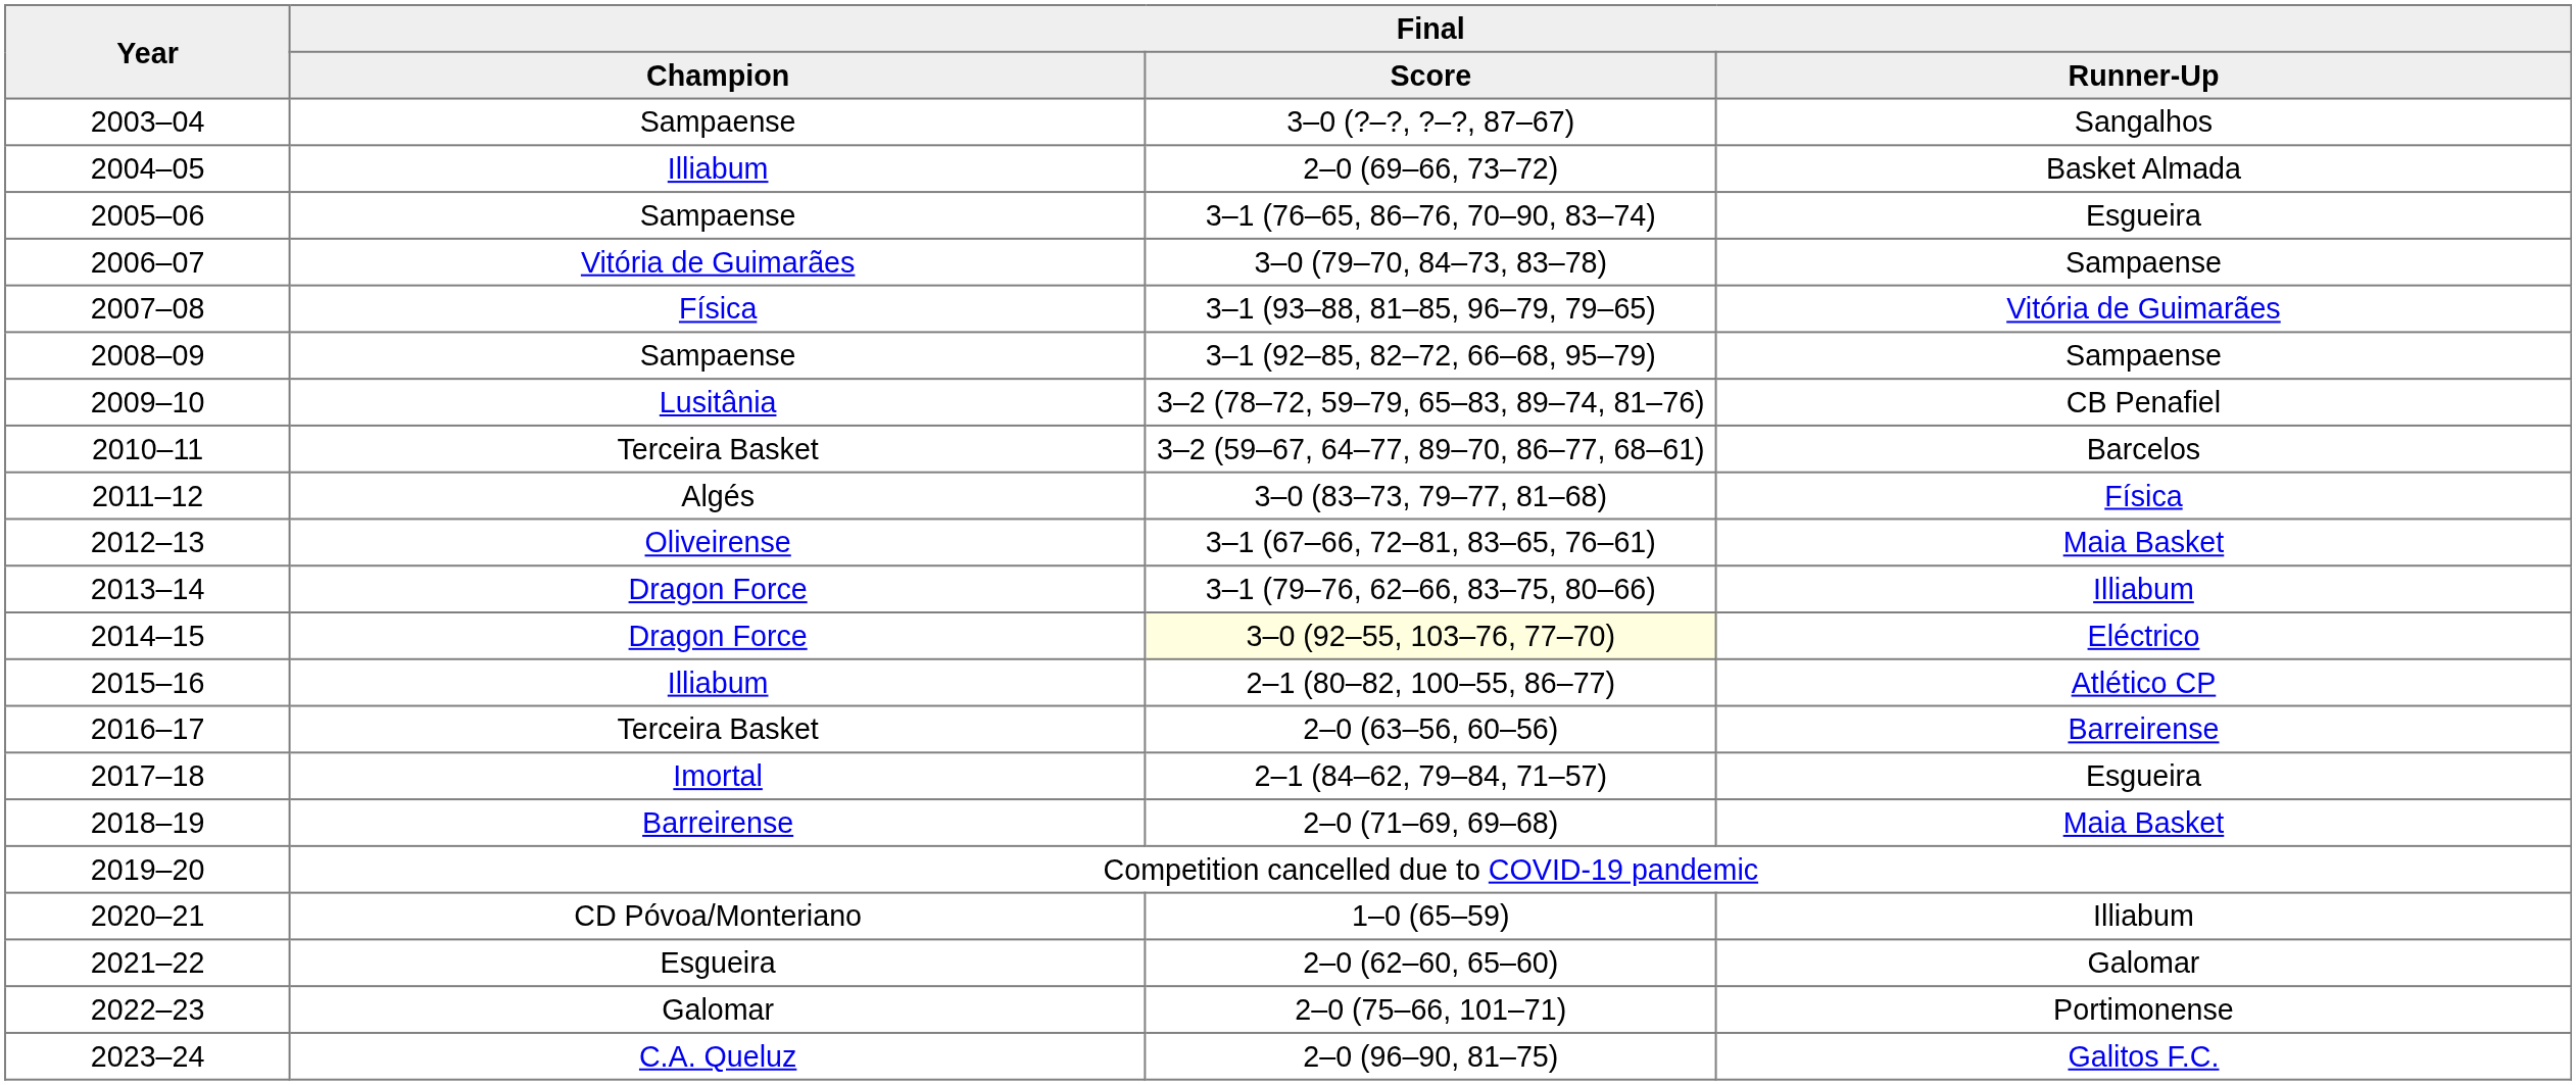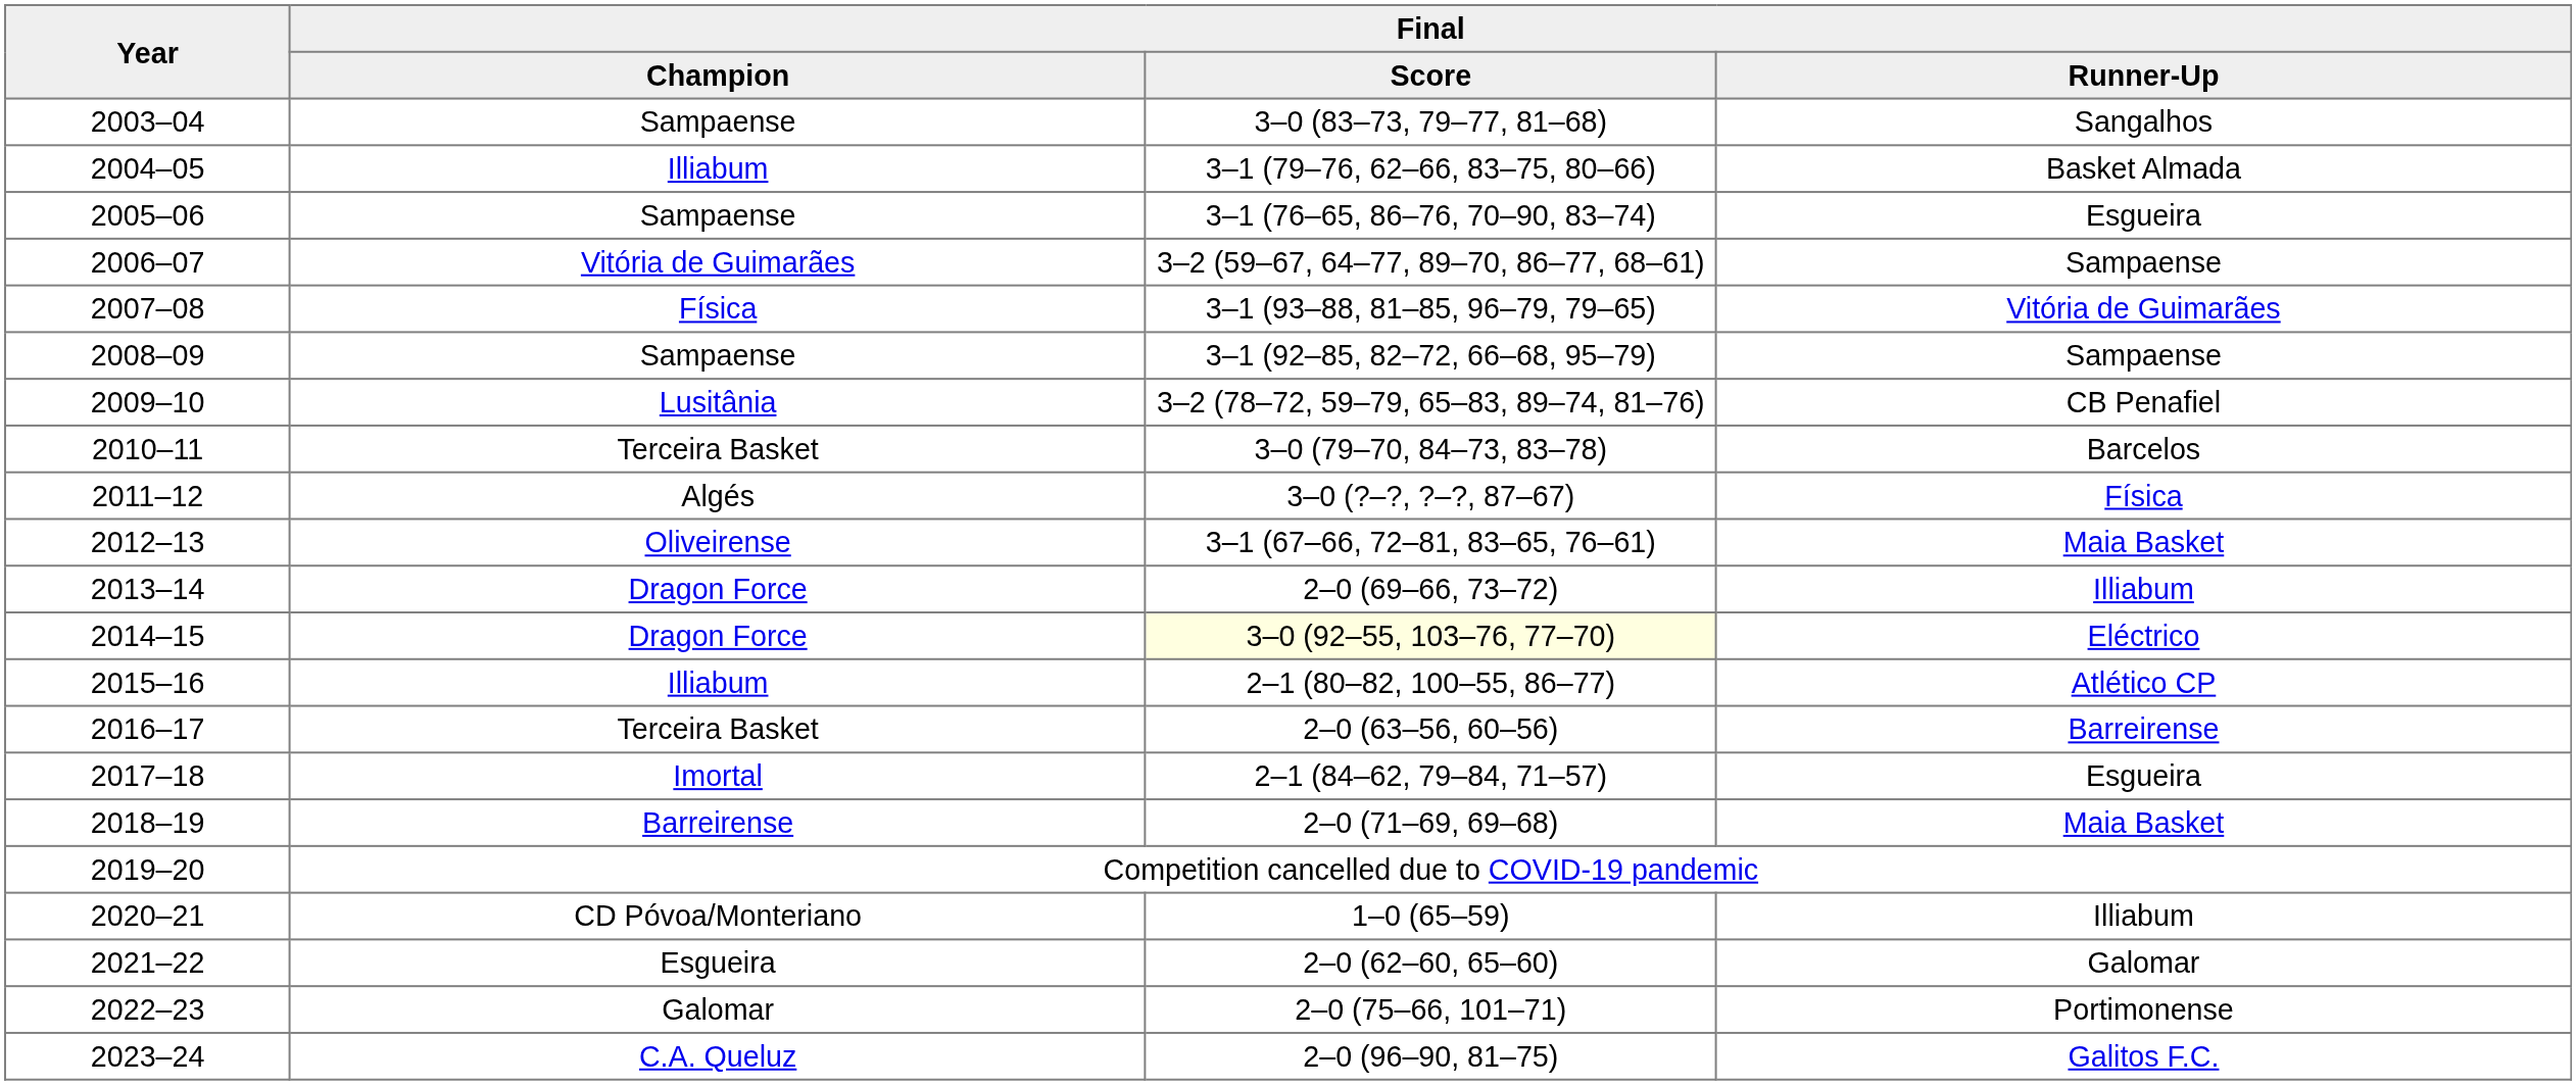 <table border=1 style="border-collapse:collapse; font-size:90%;" cellpadding=3 cellspacing=0 width=100%>
 <tr bgcolor=#EFEFEF>
 <th rowspan=2 width=5%>Year</th>
 <th colspan=3>Final</th>
 </tr>
 <tr bgcolor=#EFEFEF>
 <th width=15%>Champion</th>
 <th width=10%>Score</th>
 <th width=15%>Runner-Up</th>
 </tr>
 <tr align=center>
 <td>2003–04</td>
 <td>Sampaense</td>
-<td>3–0 (?–?, ?–?, 87–67)</td>
+<td>3–0 (83–73, 79–77, 81–68)</td>
 <td>Sangalhos</td>
 </tr>
 <tr align=center>
 <td>2004–05</td>
 <td><a href='#'>Illiabum</a></td>
-<td>2–0 (69–66, 73–72)</td>
+<td>3–1 (79–76, 62–66, 83–75, 80–66)</td>
 <td>Basket Almada</td>
 </tr>
 <tr align=center>
 <td>2005–06</td>
 <td>Sampaense</td>
 <td>3–1 (76–65, 86–76, 70–90, 83–74)</td>
 <td>Esgueira</td>
 </tr>
 <tr align=center>
 <td>2006–07</td>
 <td><a href='#'>Vitória de Guimarães</a></td>
-<td>3–0 (79–70, 84–73, 83–78)</td>
+<td>3–2 (59–67, 64–77, 89–70, 86–77, 68–61)</td>
 <td>Sampaense</td>
 </tr>
 <tr align=center>
 <td>2007–08</td>
 <td><a href='#'>Física</a></td>
 <td>3–1 (93–88, 81–85, 96–79, 79–65)</td>
 <td><a href='#'>Vitória de Guimarães</a></td>
 </tr>
 <tr align=center>
 <td>2008–09</td>
 <td>Sampaense</td>
 <td>3–1 (92–85, 82–72, 66–68, 95–79)</td>
 <td>Sampaense</td>
 </tr>
 <tr align=center>
 <td>2009–10</td>
 <td><a href='#'>Lusitânia</a></td>
 <td>3–2 (78–72, 59–79, 65–83, 89–74, 81–76)</td>
 <td>CB Penafiel</td>
 </tr>
 <tr align=center>
 <td>2010–11</td>
 <td>Terceira Basket</td>
-<td>3–2 (59–67, 64–77, 89–70, 86–77, 68–61)</td>
+<td>3–0 (79–70, 84–73, 83–78)</td>
 <td>Barcelos</td>
 </tr>
 <tr align=center>
 <td>2011–12</td>
 <td>Algés</td>
-<td>3–0 (83–73, 79–77, 81–68)</td>
+<td>3–0 (?–?, ?–?, 87–67)</td>
 <td><a href='#'>Física</a></td>
 </tr>
 <tr align=center>
 <td>2012–13</td>
 <td><a href='#'>Oliveirense</a></td>
 <td>3–1 (67–66, 72–81, 83–65, 76–61)</td>
 <td><a href='#'>Maia Basket</a></td>
 </tr>
 <tr align=center>
 <td>2013–14</td>
 <td><a href='#'>Dragon Force</a></td>
-<td>3–1 (79–76, 62–66, 83–75, 80–66)</td>
+<td>2–0 (69–66, 73–72)</td>
 <td><a href='#'>Illiabum</a></td>
 </tr>
 <tr align=center>
 <td>2014–15</td>
 <td><a href='#'>Dragon Force</a></td>
 <td style="background: lightyellow;">3–0 (92–55, 103–76, 77–70)</td>
 <td><a href='#'>Eléctrico</a></td>
 </tr>
 <tr align=center>
 <td>2015–16</td>
 <td><a href='#'>Illiabum</a></td>
 <td>2–1 (80–82, 100–55, 86–77)</td>
 <td><a href='#'>Atlético CP</a></td>
 </tr>
 <tr align=center>
 <td>2016–17</td>
 <td>Terceira Basket</td>
 <td>2–0 (63–56, 60–56)</td>
 <td><a href='#'>Barreirense</a></td>
 </tr>
 <tr align=center>
 <td>2017–18</td>
 <td><a href='#'>Imortal</a></td>
 <td>2–1 (84–62, 79–84, 71–57)</td>
 <td>Esgueira</td>
 </tr>
 <tr align=center>
 <td>2018–19</td>
 <td><a href='#'>Barreirense</a></td>
 <td>2–0 (71–69, 69–68)</td>
 <td><a href='#'>Maia Basket</a></td>
 </tr>
 <tr align=center>
 <td>2019–20</td>
 <td colspan=3>Competition cancelled due to <a href='#'>COVID-19 pandemic</a></td>
 </tr>
 <tr align=center>
 <td>2020–21</td>
 <td>CD Póvoa/Monteriano</td>
 <td>1–0 (65–59)</td>
 <td>Illiabum</td>
 </tr>
 <tr align=center>
 <td>2021–22</td>
 <td>Esgueira</td>
 <td>2–0 (62–60, 65–60)</td>
 <td>Galomar</td>
 </tr>
 <tr align=center>
 <td>2022–23</td>
 <td>Galomar</td>
 <td>2–0 (75–66, 101–71)</td>
 <td>Portimonense</td>
 </tr>
 <tr align=center>
 <td>2023–24</td>
 <td><a href='#'>C.A. Queluz</a></td>
 <td>2–0 (96–90, 81–75)</td>
 <td><a href='#'>Galitos F.C.</a></td>
 </tr>
 </table>
